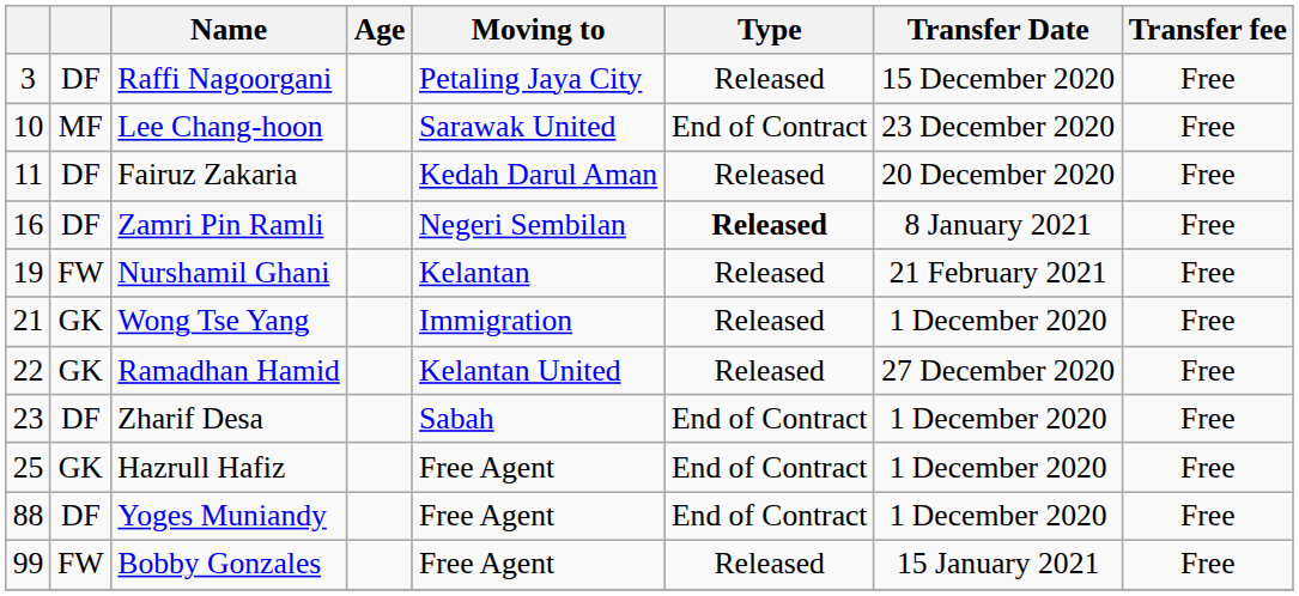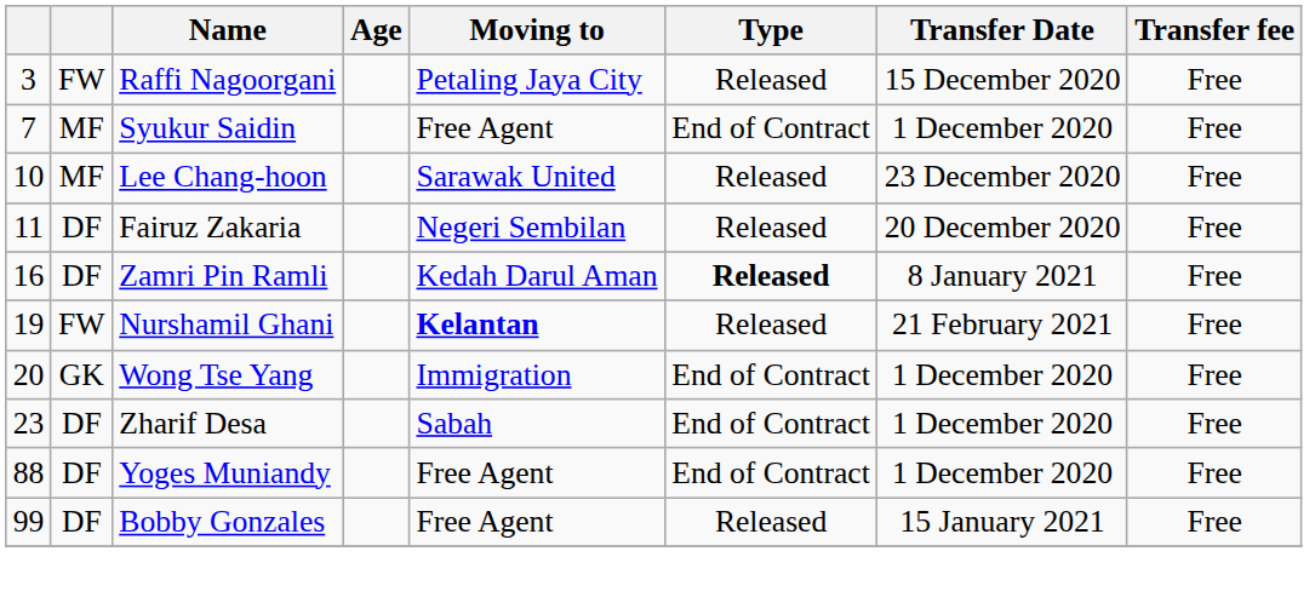 <table class="wikitable" style="text-align:center;">
 <tr>
 <th></th>
 <th></th>
 <th>Name</th>
 <th>Age</th>
 <th>Moving to</th>
 <th>Type</th>
 <th>Transfer Date</th>
 <th>Transfer fee</th>
 </tr>
 <tr>
 <td>3</td>
-<td>DF</td>
+<td>FW</td>
 <td align=left> <a href='#'>Raffi Nagoorgani</a></td>
 <td></td>
 <td align=left> <a href='#'>Petaling Jaya City</a></td>
 <td>Released</td>
 <td>15 December 2020</td>
 <td>Free</td>
 </tr>
 <tr>
+<td>7</td>
+<td>MF</td>
+<td align=left> <a href='#'>Syukur Saidin</a></td>
+<td></td>
+<td align=left>Free Agent</td>
+<td>End of Contract</td>
+<td>1 December 2020</td>
+<td>Free</td>
+</tr>
+<tr>
 <td>10</td>
 <td>MF</td>
 <td align=left> <a href='#'>Lee Chang-hoon</a></td>
 <td></td>
 <td align=left> <a href='#'>Sarawak United</a></td>
-<td>End of Contract</td>
+<td>Released</td>
 <td>23 December 2020</td>
 <td>Free</td>
 </tr>
 <tr>
 <td>11</td>
 <td>DF</td>
 <td align=left> Fairuz Zakaria</td>
 <td></td>
-<td align=left> <a href='#'>Kedah Darul Aman</a></td>
+<td align=left> <a href='#'>Negeri Sembilan</a></td>
 <td>Released</td>
 <td>20 December 2020</td>
 <td>Free</td>
 </tr>
 <tr>
 <td>16</td>
 <td>DF</td>
 <td align=left> <a href='#'>Zamri Pin Ramli</a></td>
 <td></td>
-<td align=left> <a href='#'>Negeri Sembilan</a></td>
+<td align=left> <a href='#'>Kedah Darul Aman</a></td>
 <td><strong>Released</strong></td>
 <td>8 January 2021</td>
 <td>Free</td>
 </tr>
 <tr>
 <td>19</td>
 <td>FW</td>
 <td align=left> <a href='#'>Nurshamil Ghani</a></td>
 <td></td>
-<td align=left> <a href='#'>Kelantan</a></td>
+<td align=left><strong> <a href='#'>Kelantan</a></strong></td>
 <td>Released</td>
 <td>21 February 2021</td>
 <td>Free</td>
 </tr>
 <tr>
-<td>21</td>
+<td>20</td>
 <td>GK</td>
 <td align=left>  <a href='#'>Wong Tse Yang</a></td>
 <td></td>
 <td align=left>  <a href='#'>Immigration</a></td>
-<td>Released</td>
+<td>End of Contract</td>
 <td>1 December 2020</td>
-<td>Free</td>
-</tr>
-<tr>
-<td>22</td>
-<td>GK</td>
-<td align=left> <a href='#'>Ramadhan Hamid</a></td>
-<td></td>
-<td align=left> <a href='#'>Kelantan United</a></td>
-<td>Released</td>
-<td>27 December 2020</td>
 <td>Free</td>
 </tr>
 <tr>
 <td>23</td>
 <td>DF</td>
 <td align=left> Zharif Desa</td>
 <td></td>
 <td align=left> <a href='#'>Sabah</a></td>
-<td>End of Contract</td>
-<td>1 December 2020</td>
-<td>Free</td>
-</tr>
-<tr>
-<td>25</td>
-<td>GK</td>
-<td align=left> Hazrull Hafiz</td>
-<td></td>
-<td align=left>Free Agent</td>
 <td>End of Contract</td>
 <td>1 December 2020</td>
 <td>Free</td>
 </tr>
 <tr>
 <td>88</td>
 <td>DF</td>
 <td align=left> <a href='#'>Yoges Muniandy</a></td>
 <td></td>
 <td align=left>Free Agent</td>
 <td>End of Contract</td>
 <td>1 December 2020</td>
 <td>Free</td>
 </tr>
 <tr>
 <td>99</td>
-<td>FW</td>
+<td>DF</td>
 <td align=left> <a href='#'>Bobby Gonzales</a></td>
 <td></td>
 <td align=left>Free Agent</td>
 <td>Released</td>
 <td>15 January 2021</td>
 <td>Free</td>
 </tr>
 <tr>
 </tr>
 </table>
